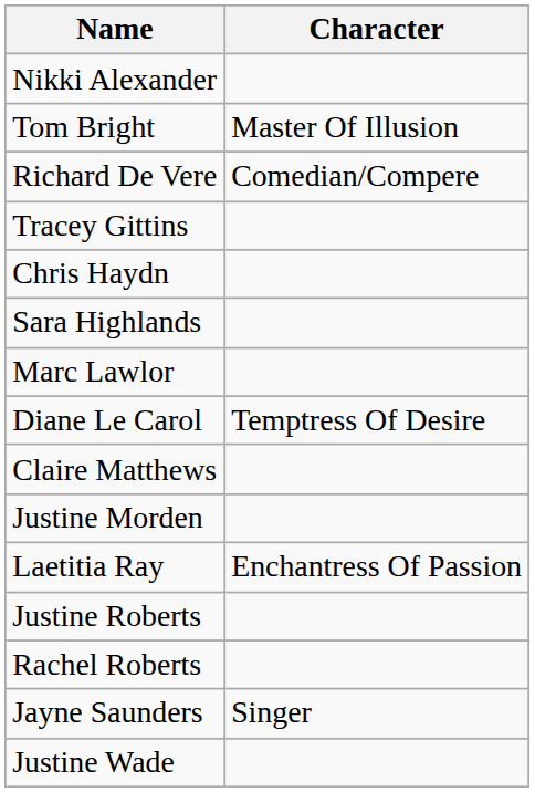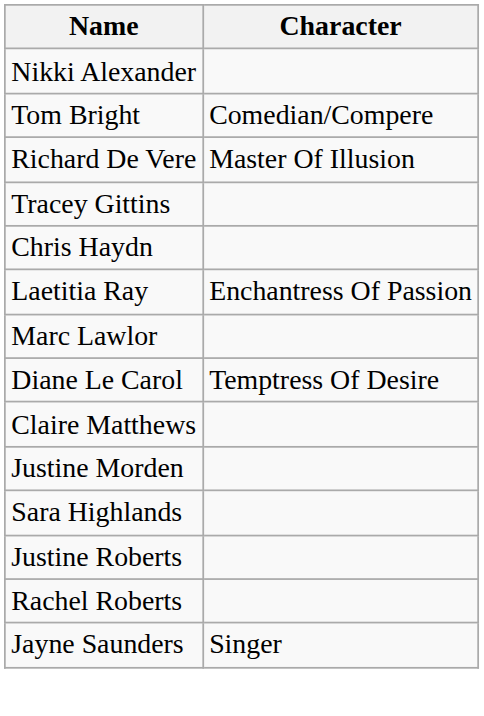 <table class="wikitable">
 <tr>
 <th>Name</th>
 <th>Character</th>
 </tr>
 <tr>
 <td>Nikki Alexander</td>
 <td></td>
 </tr>
 <tr>
 <td>Tom Bright</td>
-<td>Master Of Illusion</td>
+<td>Comedian/Compere</td>
 </tr>
 <tr>
 <td>Richard De Vere</td>
-<td>Comedian/Compere</td>
+<td>Master Of Illusion</td>
 </tr>
 <tr>
 <td>Tracey Gittins</td>
 <td></td>
 </tr>
 <tr>
 <td>Chris Haydn</td>
 <td></td>
 </tr>
 <tr>
-<td>Sara Highlands</td>
-<td></td>
+<td>Laetitia Ray</td>
+<td>Enchantress Of Passion</td>
 </tr>
 <tr>
 <td>Marc Lawlor</td>
 <td></td>
 </tr>
 <tr>
 <td>Diane Le Carol</td>
 <td>Temptress Of Desire</td>
 </tr>
 <tr>
 <td>Claire Matthews</td>
 <td></td>
 </tr>
 <tr>
 <td>Justine Morden</td>
 <td></td>
 </tr>
 <tr>
-<td>Laetitia Ray</td>
-<td>Enchantress Of Passion</td>
+<td>Sara Highlands</td>
+<td></td>
 </tr>
 <tr>
 <td>Justine Roberts</td>
 <td></td>
 </tr>
 <tr>
 <td>Rachel Roberts</td>
 <td></td>
 </tr>
 <tr>
 <td>Jayne Saunders</td>
 <td>Singer</td>
 </tr>
-<tr>
-<td>Justine Wade</td>
-<td></td>
-</tr>
 </table>
